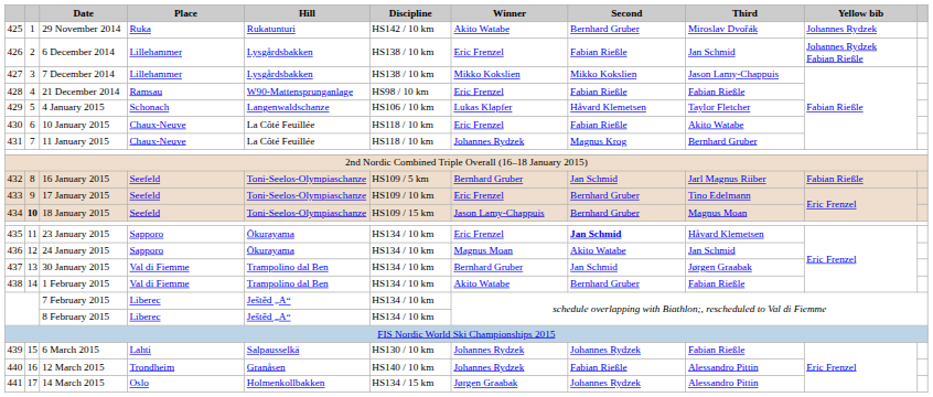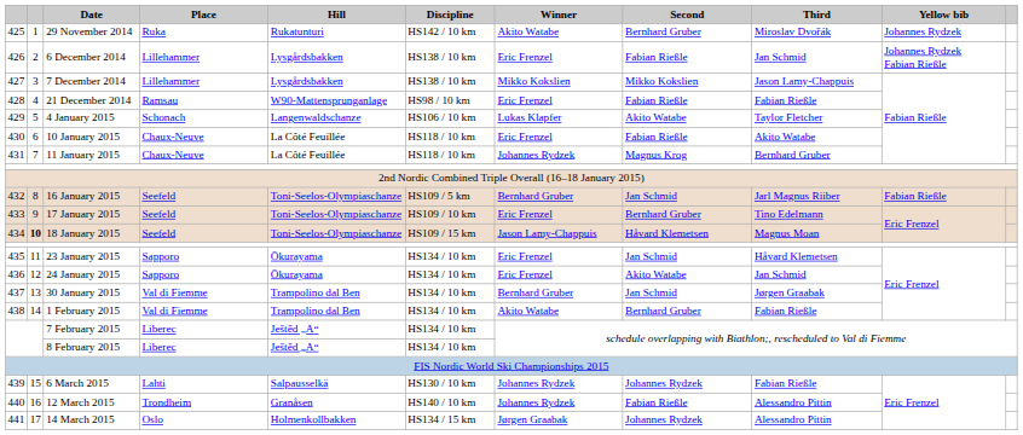 <table class="wikitable plainrowheaders" style="background:#fff; font-size:86%; line-height:16px; border:grey solid 1px; border-collapse:collapse;">
 <tr style="background:#ccc; text-align:center;">
 <th scope="col" style="background:#ccc; width=20 px;"></th>
 <th scope="col" style="background:#ccc; width=30 px;"></th>
 <th scope="col" style="background:#ccc; width:130px;">Date</th>
 <th scope="col" style="background:#ccc; width:180px;">Place</th>
 <th scope="col" style="background:#ccc; width:180px;">Hill</th>
 <th scope="col" style="background:#ccc; width:120px;">Discipline</th>
 <th scope="col" style="background:#ccc; width:185px;">Winner</th>
 <th scope="col" style="background:#ccc; width:185px;">Second</th>
 <th scope="col" style="background:#ccc; width:185px;">Third</th>
 <th scope="col" style="background:#ccc; width:180px;">Yellow bib</th>
 <th scope="col" style="background:#ccc; width:10px;"></th>
 </tr>
 <tr>
 <td align=center>425</td>
 <td align=center>1</td>
 <td>29 November 2014</td>
 <td> <a href='#'>Ruka</a></td>
 <td><a href='#'>Rukatunturi</a></td>
 <td>HS142 / 10 km</td>
 <td> <a href='#'>Akito Watabe</a></td>
 <td> <a href='#'>Bernhard Gruber</a></td>
 <td> <a href='#'>Miroslav Dvořák</a></td>
 <td> <a href='#'>Johannes Rydzek</a></td>
 <td></td>
 </tr>
 <tr>
 <td align=center>426</td>
 <td align=center>2</td>
 <td>6 December 2014</td>
 <td> <a href='#'>Lillehammer</a></td>
 <td><a href='#'>Lysgårdsbakken</a></td>
 <td>HS138 / 10 km</td>
 <td> <a href='#'>Eric Frenzel</a></td>
 <td> <a href='#'>Fabian Rießle</a></td>
 <td> <a href='#'>Jan Schmid</a></td>
 <td> <a href='#'>Johannes Rydzek</a><br> <a href='#'>Fabian Rießle</a></td>
 <td></td>
 </tr>
 <tr>
 <td align=center>427</td>
 <td align=center>3</td>
 <td>7 December 2014</td>
 <td> <a href='#'>Lillehammer</a></td>
 <td><a href='#'>Lysgårdsbakken</a></td>
 <td>HS138 / 10 km</td>
 <td> <a href='#'>Mikko Kokslien</a></td>
 <td> <a href='#'>Mikko Kokslien</a></td>
 <td> <a href='#'>Jason Lamy-Chappuis</a></td>
 <td rowspan=5> <a href='#'>Fabian Rießle</a></td>
 <td></td>
 </tr>
 <tr>
 <td align=center>428</td>
 <td align=center>4</td>
 <td>21 December 2014</td>
 <td> <a href='#'>Ramsau</a></td>
 <td><a href='#'>W90-Mattensprunganlage</a></td>
 <td>HS98 / 10 km</td>
 <td> <a href='#'>Eric Frenzel</a></td>
 <td> <a href='#'>Fabian Rießle</a></td>
 <td> <a href='#'>Fabian Rießle</a></td>
 <td></td>
 </tr>
 <tr>
 <td align=center>429</td>
 <td align=center>5</td>
 <td>4 January 2015</td>
 <td> <a href='#'>Schonach</a></td>
 <td><a href='#'>Langenwaldschanze</a></td>
 <td>HS106 / 10 km</td>
 <td> <a href='#'>Lukas Klapfer</a></td>
-<td> <a href='#'>Håvard Klemetsen</a></td>
+<td> <a href='#'>Akito Watabe</a></td>
 <td> <a href='#'>Taylor Fletcher</a></td>
 <td></td>
 </tr>
 <tr>
 <td align=center>430</td>
 <td align=center>6</td>
 <td>10 January 2015</td>
 <td> <a href='#'>Chaux-Neuve</a></td>
 <td>La Côté Feuillée</td>
 <td>HS118 / 10 km</td>
 <td> <a href='#'>Eric Frenzel</a></td>
 <td> <a href='#'>Fabian Rießle</a></td>
 <td> <a href='#'>Akito Watabe</a></td>
 <td></td>
 </tr>
 <tr>
 <td align=center>431</td>
 <td align=center>7</td>
 <td>11 January 2015</td>
 <td> <a href='#'>Chaux-Neuve</a></td>
 <td>La Côté Feuillée</td>
 <td>HS118 / 10 km</td>
 <td> <a href='#'>Johannes Rydzek</a></td>
 <td> <a href='#'>Magnus Krog</a></td>
 <td> <a href='#'>Bernhard Gruber</a></td>
 <td></td>
 </tr>
 <tr>
 <td colspan=11></td>
 </tr>
 <tr bgcolor=#EFDECD>
 <td colspan=11 align=center>2nd Nordic Combined Triple Overall (16–18 January 2015)</td>
 </tr>
 <tr bgcolor=#EFDECD>
 <td align=center>432</td>
 <td align=center>8</td>
 <td>16 January 2015</td>
 <td> <a href='#'>Seefeld</a></td>
 <td><a href='#'>Toni-Seelos-Olympiaschanze</a></td>
 <td>HS109 / 5 km</td>
 <td> <a href='#'>Bernhard Gruber</a></td>
 <td> <a href='#'>Jan Schmid</a></td>
 <td> <a href='#'>Jarl Magnus Riiber</a></td>
 <td> <a href='#'>Fabian Rießle</a></td>
 <td></td>
 </tr>
 <tr bgcolor=#EFDECD>
 <td align=center>433</td>
 <td align=center>9</td>
 <td>17 January 2015</td>
 <td> <a href='#'>Seefeld</a></td>
 <td><a href='#'>Toni-Seelos-Olympiaschanze</a></td>
 <td>HS109 / 10 km</td>
 <td> <a href='#'>Eric Frenzel</a></td>
 <td> <a href='#'>Bernhard Gruber</a></td>
 <td> <a href='#'>Tino Edelmann</a></td>
 <td rowspan=2> <a href='#'>Eric Frenzel</a></td>
 <td></td>
 </tr>
 <tr bgcolor=#EFDECD>
 <td align=center>434</td>
 <td align=center><strong>10</strong></td>
 <td>18 January 2015</td>
 <td> <a href='#'>Seefeld</a></td>
 <td><a href='#'>Toni-Seelos-Olympiaschanze</a></td>
 <td>HS109 / 15 km</td>
 <td> <a href='#'>Jason Lamy-Chappuis</a></td>
-<td> <a href='#'>Bernhard Gruber</a></td>
+<td> <a href='#'>Håvard Klemetsen</a></td>
 <td> <a href='#'>Magnus Moan</a></td>
 <td></td>
 </tr>
 <tr>
 <td colspan=11></td>
 </tr>
 <tr>
 <td align=center>435</td>
 <td align=center>11</td>
 <td>23 January 2015</td>
 <td> <a href='#'>Sapporo</a></td>
 <td><a href='#'>Ōkurayama</a></td>
 <td>HS134 / 10 km</td>
 <td> <a href='#'>Eric Frenzel</a></td>
-<td><strong> <a href='#'>Jan Schmid</a></strong></td>
+<td> <a href='#'>Jan Schmid</a></td>
 <td> <a href='#'>Håvard Klemetsen</a></td>
 <td rowspan=4> <a href='#'>Eric Frenzel</a></td>
 <td></td>
 </tr>
 <tr>
 <td align=center>436</td>
 <td align=center>12</td>
 <td>24 January 2015</td>
 <td> <a href='#'>Sapporo</a></td>
 <td><a href='#'>Ōkurayama</a></td>
 <td>HS134 / 10 km</td>
-<td> <a href='#'>Magnus Moan</a></td>
+<td> <a href='#'>Eric Frenzel</a></td>
 <td> <a href='#'>Akito Watabe</a></td>
 <td> <a href='#'>Jan Schmid</a></td>
 <td></td>
 </tr>
 <tr>
 <td align=center>437</td>
 <td align=center>13</td>
 <td>30 January 2015</td>
 <td> <a href='#'>Val di Fiemme</a></td>
 <td><a href='#'>Trampolino dal Ben</a></td>
 <td>HS134 / 10 km</td>
 <td> <a href='#'>Bernhard Gruber</a></td>
 <td> <a href='#'>Jan Schmid</a></td>
 <td> <a href='#'>Jørgen Graabak</a></td>
 <td></td>
 </tr>
 <tr>
 <td align=center>438</td>
 <td align=center>14</td>
 <td>1 February 2015</td>
 <td> <a href='#'>Val di Fiemme</a></td>
 <td><a href='#'>Trampolino dal Ben</a></td>
 <td>HS134 / 10 km</td>
 <td> <a href='#'>Akito Watabe</a></td>
 <td> <a href='#'>Bernhard Gruber</a></td>
 <td> <a href='#'>Fabian Rießle</a></td>
 <td></td>
 </tr>
 <tr>
 <td colspan=2 rowspan=2></td>
 <td>7 February 2015</td>
 <td> <a href='#'>Liberec</a></td>
 <td><a href='#'>Ještěd „A“</a></td>
 <td>HS134 / 10 km</td>
 <td rowspan=2 colspan=5 align="center"><em>schedule overlapping with Biathlon;, rescheduled to Val di Fiemme</em></td>
 </tr>
 <tr>
 <td>8 February 2015</td>
 <td> <a href='#'>Liberec</a></td>
 <td><a href='#'>Ještěd „A“</a></td>
 <td>HS134 / 10 km</td>
 </tr>
 <tr bgcolor=#BCD4E6>
 <td colspan="11" align="center"><a href='#'>FIS Nordic World Ski Championships 2015</a></td>
 </tr>
 <tr>
 <td align=center>439</td>
 <td align=center>15</td>
 <td>6 March 2015</td>
 <td> <a href='#'>Lahti</a></td>
 <td><a href='#'>Salpausselkä</a></td>
 <td>HS130 / 10 km</td>
 <td> <a href='#'>Johannes Rydzek</a></td>
 <td> <a href='#'>Johannes Rydzek</a></td>
 <td> <a href='#'>Fabian Rießle</a></td>
 <td rowspan=3> <a href='#'>Eric Frenzel</a></td>
 <td></td>
 </tr>
 <tr>
 <td align=center>440</td>
 <td align=center>16</td>
 <td>12 March 2015</td>
 <td> <a href='#'>Trondheim</a></td>
 <td><a href='#'>Granåsen</a></td>
 <td>HS140 / 10 km</td>
 <td> <a href='#'>Johannes Rydzek</a></td>
 <td> <a href='#'>Fabian Rießle</a></td>
 <td> <a href='#'>Alessandro Pittin</a></td>
 <td></td>
 </tr>
 <tr>
 <td align=center>441</td>
 <td align=center>17</td>
 <td>14 March 2015</td>
 <td> <a href='#'>Oslo</a></td>
 <td><a href='#'>Holmenkollbakken</a></td>
 <td>HS134 / 15 km</td>
 <td> <a href='#'>Jørgen Graabak</a></td>
 <td> <a href='#'>Johannes Rydzek</a></td>
 <td> <a href='#'>Alessandro Pittin</a></td>
 <td></td>
 </tr>
 </table>
